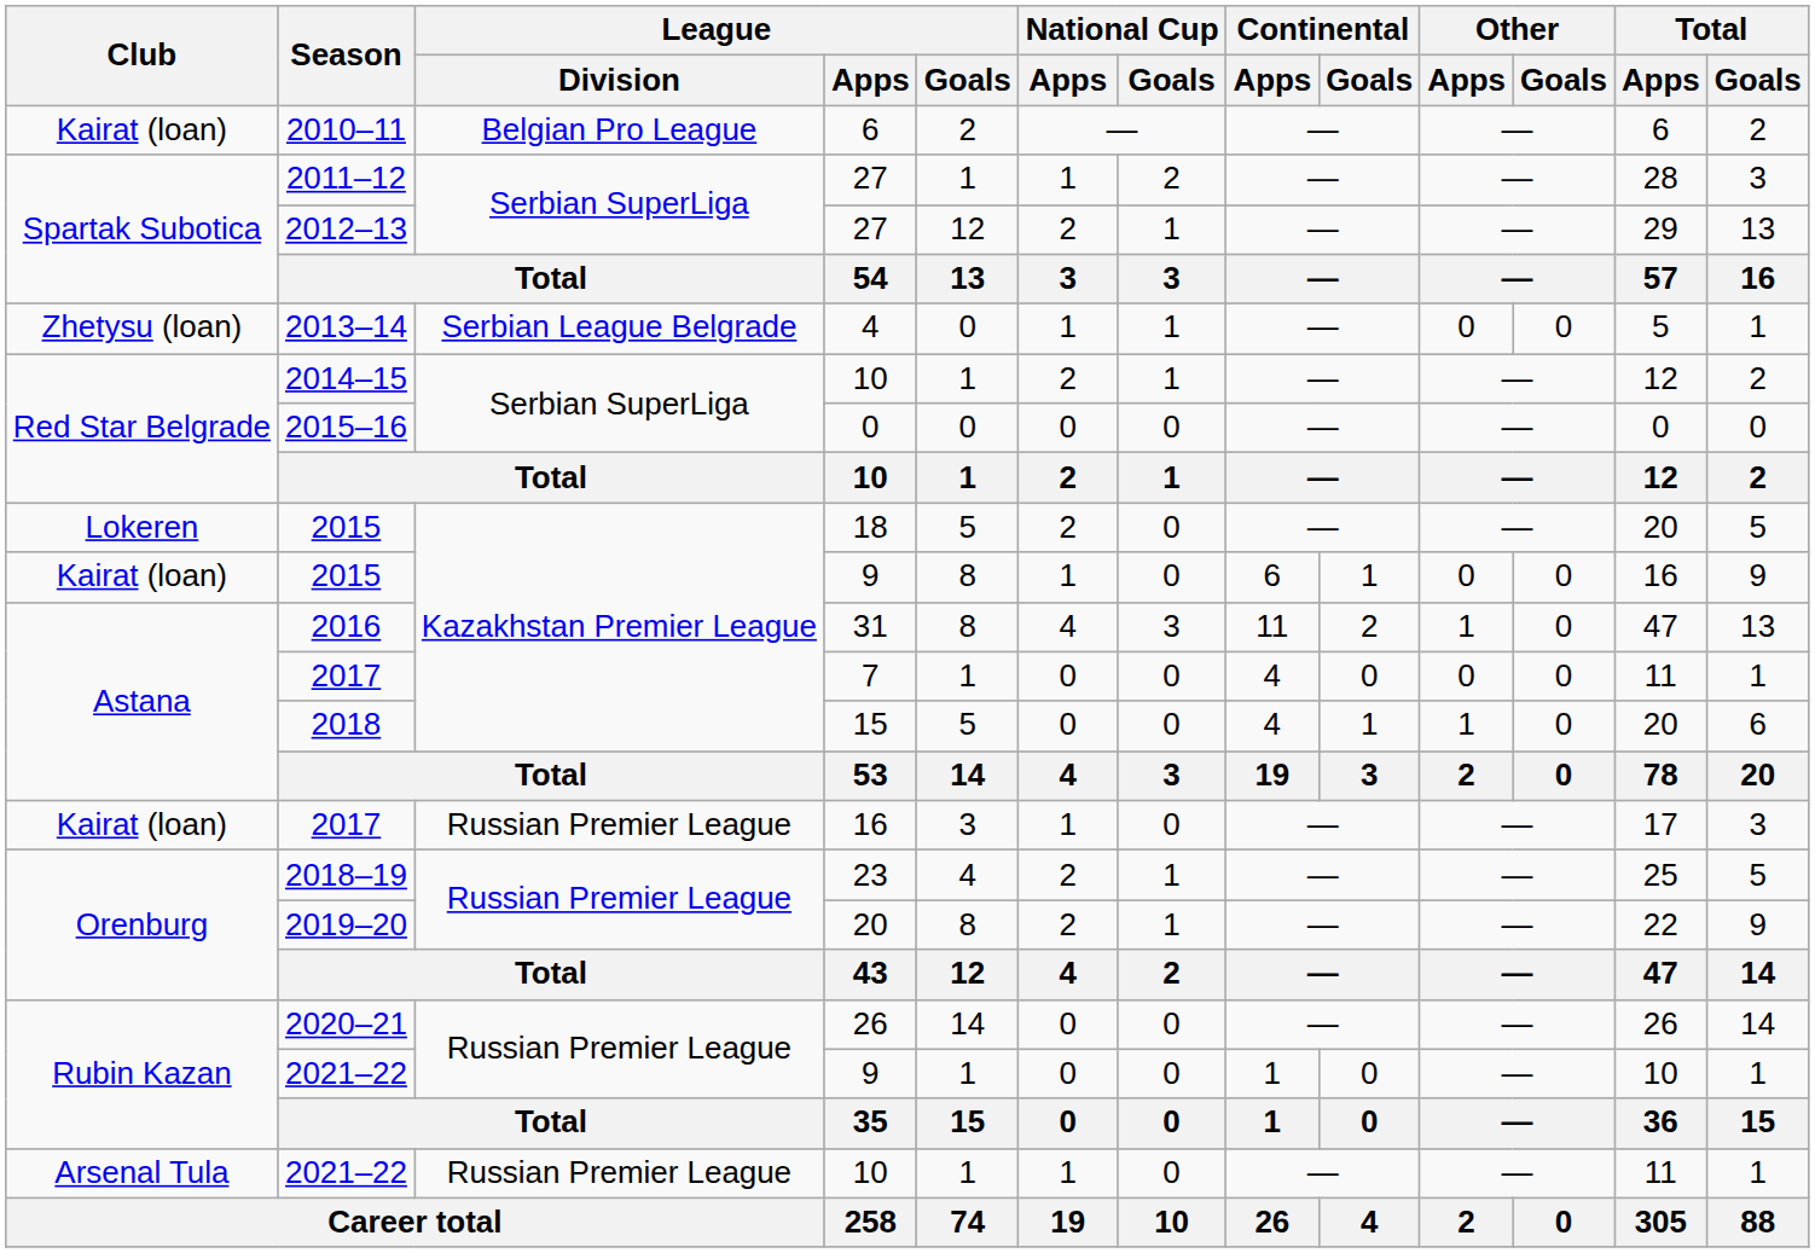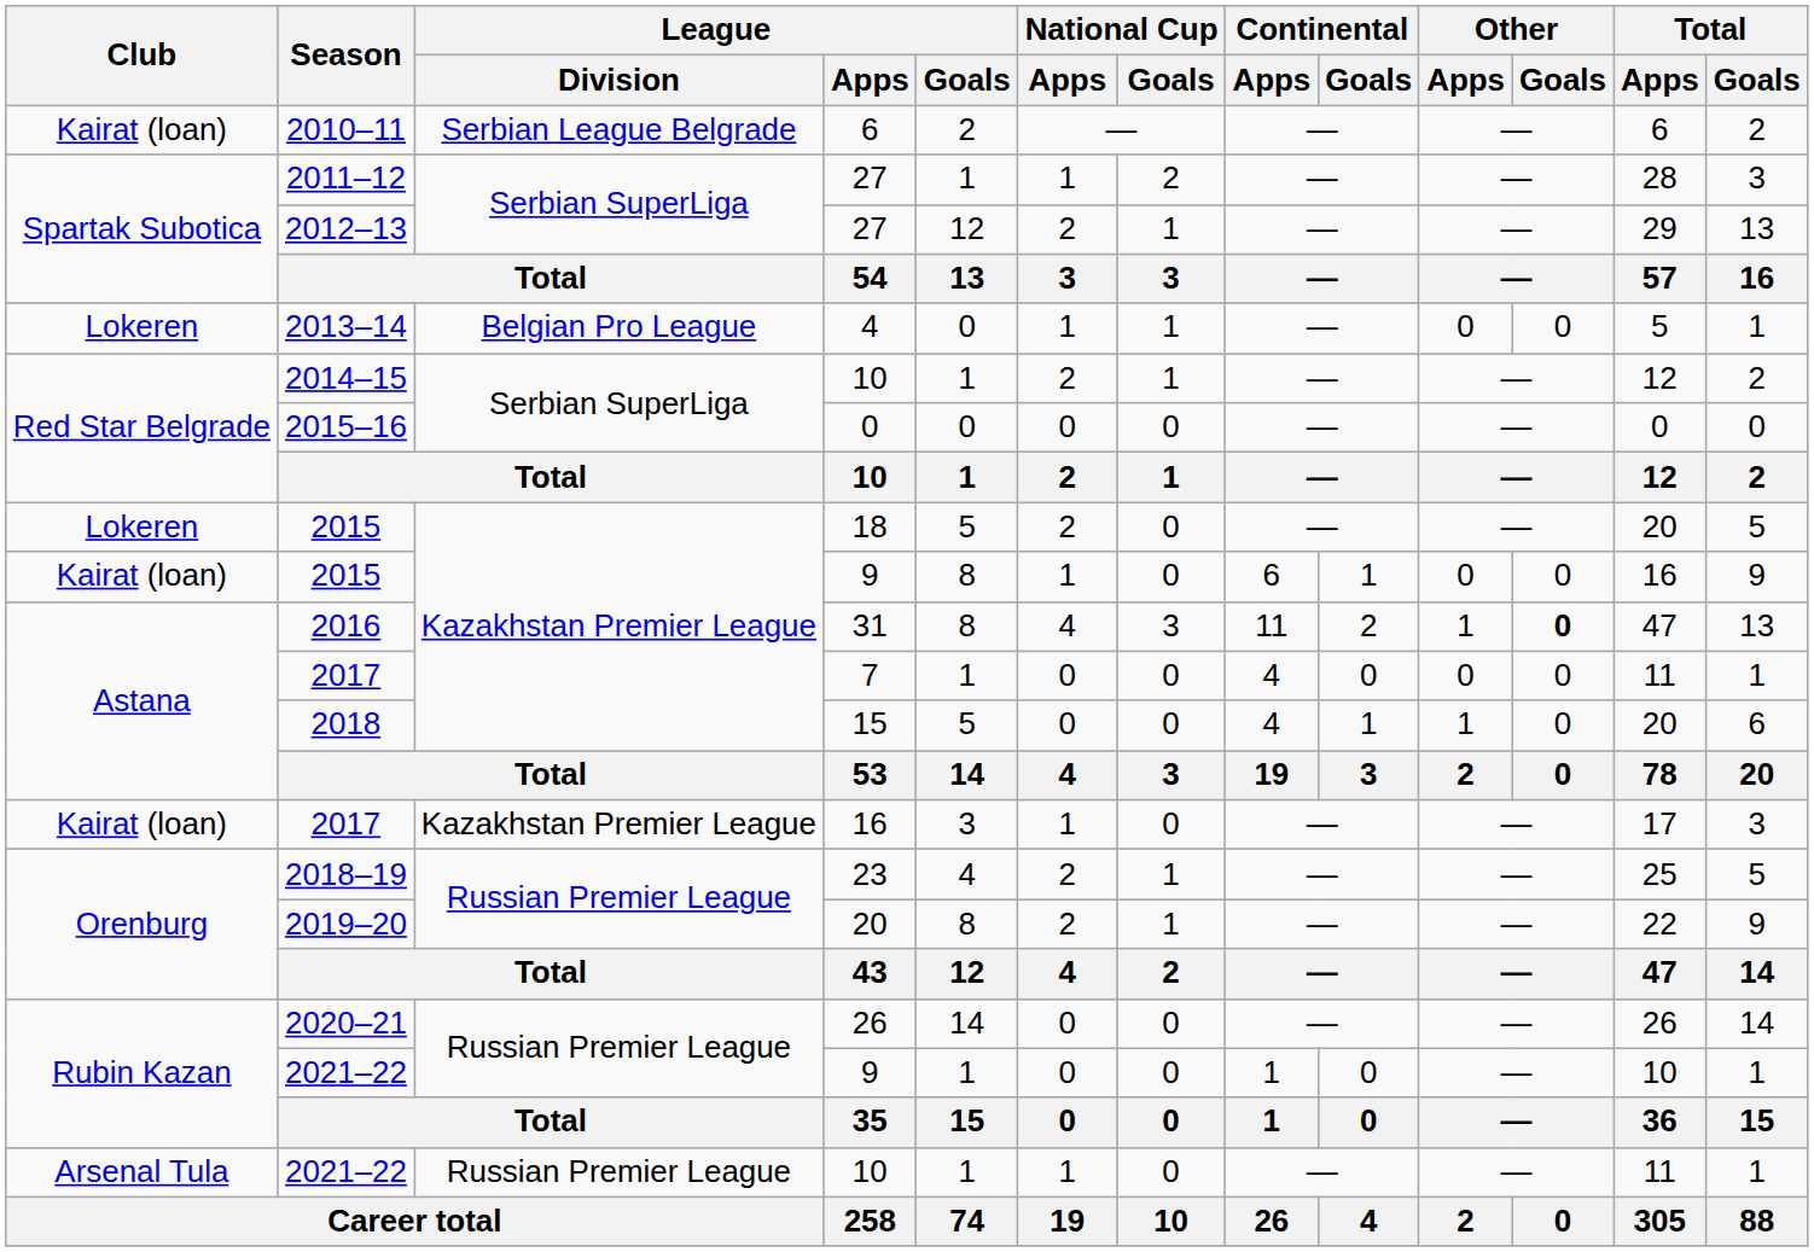 <table class="wikitable" style="text-align:center">
 <tr>
 <th rowspan="2">Club</th>
 <th rowspan="2">Season</th>
 <th colspan="3">League</th>
 <th colspan="2">National Cup</th>
 <th colspan="2">Continental</th>
 <th colspan="2">Other</th>
 <th colspan="2">Total</th>
 </tr>
 <tr>
 <th>Division</th>
 <th>Apps</th>
 <th>Goals</th>
 <th>Apps</th>
 <th>Goals</th>
 <th>Apps</th>
 <th>Goals</th>
 <th>Apps</th>
 <th>Goals</th>
 <th>Apps</th>
 <th>Goals</th>
 </tr>
 <tr>
 <td><a href='#'>Kairat</a> (loan)</td>
 <td><a href='#'>2010–11</a></td>
-<td><a href='#'>Belgian Pro League</a></td>
+<td><a href='#'>Serbian League Belgrade</a></td>
 <td>6</td>
 <td>2</td>
 <td colspan="2">—</td>
 <td colspan="2">—</td>
 <td colspan="2">—</td>
 <td>6</td>
 <td>2</td>
 </tr>
 <tr>
 <td rowspan="3"><a href='#'>Spartak Subotica</a></td>
 <td><a href='#'>2011–12</a></td>
 <td rowspan="2"><a href='#'>Serbian SuperLiga</a></td>
 <td>27</td>
 <td>1</td>
 <td>1</td>
 <td>2</td>
 <td colspan="2">—</td>
 <td colspan="2">—</td>
 <td>28</td>
 <td>3</td>
 </tr>
 <tr>
 <td><a href='#'>2012–13</a></td>
 <td>27</td>
 <td>12</td>
 <td>2</td>
 <td>1</td>
 <td colspan="2">—</td>
 <td colspan="2">—</td>
 <td>29</td>
 <td>13</td>
 </tr>
 <tr>
 <th colspan="2">Total</th>
 <th>54</th>
 <th>13</th>
 <th>3</th>
 <th>3</th>
 <th colspan="2">—</th>
 <th colspan="2">—</th>
 <th>57</th>
 <th>16</th>
 </tr>
 <tr>
-<td><a href='#'>Zhetysu</a> (loan)</td>
+<td><a href='#'>Lokeren</a></td>
 <td><a href='#'>2013–14</a></td>
-<td><a href='#'>Serbian League Belgrade</a></td>
+<td><a href='#'>Belgian Pro League</a></td>
 <td>4</td>
 <td>0</td>
 <td>1</td>
 <td>1</td>
 <td colspan="2">—</td>
 <td>0</td>
 <td>0</td>
 <td>5</td>
 <td>1</td>
 </tr>
 <tr>
 <td rowspan="3"><a href='#'>Red Star Belgrade</a></td>
 <td><a href='#'>2014–15</a></td>
 <td rowspan="2">Serbian SuperLiga</td>
 <td>10</td>
 <td>1</td>
 <td>2</td>
 <td>1</td>
 <td colspan="2">—</td>
 <td colspan="2">—</td>
 <td>12</td>
 <td>2</td>
 </tr>
 <tr>
 <td><a href='#'>2015–16</a></td>
 <td>0</td>
 <td>0</td>
 <td>0</td>
 <td>0</td>
 <td colspan="2">—</td>
 <td colspan="2">—</td>
 <td>0</td>
 <td>0</td>
 </tr>
 <tr>
 <th colspan="2">Total</th>
 <th>10</th>
 <th>1</th>
 <th>2</th>
 <th>1</th>
 <th colspan="2">—</th>
 <th colspan="2">—</th>
 <th>12</th>
 <th>2</th>
 </tr>
 <tr>
 <td><a href='#'>Lokeren</a></td>
 <td><a href='#'>2015</a></td>
 <td rowspan="5"><a href='#'>Kazakhstan Premier League</a></td>
 <td>18</td>
 <td>5</td>
 <td>2</td>
 <td>0</td>
 <td colspan="2">—</td>
 <td colspan="2">—</td>
 <td>20</td>
 <td>5</td>
 </tr>
 <tr>
 <td><a href='#'>Kairat</a> (loan)</td>
 <td><a href='#'>2015</a></td>
 <td>9</td>
 <td>8</td>
 <td>1</td>
 <td>0</td>
 <td>6</td>
 <td>1</td>
 <td>0</td>
 <td>0</td>
 <td>16</td>
 <td>9</td>
 </tr>
 <tr>
 <td rowspan="4"><a href='#'>Astana</a></td>
 <td><a href='#'>2016</a></td>
 <td>31</td>
 <td>8</td>
 <td>4</td>
 <td>3</td>
 <td>11</td>
 <td>2</td>
 <td>1</td>
-<td>0</td>
+<td><strong>0</strong></td>
 <td>47</td>
 <td>13</td>
 </tr>
 <tr>
 <td><a href='#'>2017</a></td>
 <td>7</td>
 <td>1</td>
 <td>0</td>
 <td>0</td>
 <td>4</td>
 <td>0</td>
 <td>0</td>
 <td>0</td>
 <td>11</td>
 <td>1</td>
 </tr>
 <tr>
 <td><a href='#'>2018</a></td>
 <td>15</td>
 <td>5</td>
 <td>0</td>
 <td>0</td>
 <td>4</td>
 <td>1</td>
 <td>1</td>
 <td>0</td>
 <td>20</td>
 <td>6</td>
 </tr>
 <tr>
 <th colspan="2">Total</th>
 <th>53</th>
 <th>14</th>
 <th>4</th>
 <th>3</th>
 <th>19</th>
 <th>3</th>
 <th>2</th>
 <th>0</th>
 <th>78</th>
 <th>20</th>
 </tr>
 <tr>
 <td><a href='#'>Kairat</a> (loan)</td>
 <td><a href='#'>2017</a></td>
-<td>Russian Premier League</td>
+<td>Kazakhstan Premier League</td>
 <td>16</td>
 <td>3</td>
 <td>1</td>
 <td>0</td>
 <td colspan="2">—</td>
 <td colspan="2">—</td>
 <td>17</td>
 <td>3</td>
 </tr>
 <tr>
 <td rowspan="3"><a href='#'>Orenburg</a></td>
 <td><a href='#'>2018–19</a></td>
 <td rowspan="2"><a href='#'>Russian Premier League</a></td>
 <td>23</td>
 <td>4</td>
 <td>2</td>
 <td>1</td>
 <td colspan="2">—</td>
 <td colspan="2">—</td>
 <td>25</td>
 <td>5</td>
 </tr>
 <tr>
 <td><a href='#'>2019–20</a></td>
 <td>20</td>
 <td>8</td>
 <td>2</td>
 <td>1</td>
 <td colspan="2">—</td>
 <td colspan="2">—</td>
 <td>22</td>
 <td>9</td>
 </tr>
 <tr>
 <th colspan="2">Total</th>
 <th>43</th>
 <th>12</th>
 <th>4</th>
 <th>2</th>
 <th colspan="2">—</th>
 <th colspan="2">—</th>
 <th>47</th>
 <th>14</th>
 </tr>
 <tr>
 <td rowspan="3"><a href='#'>Rubin Kazan</a></td>
 <td><a href='#'>2020–21</a></td>
 <td rowspan="2">Russian Premier League</td>
 <td>26</td>
 <td>14</td>
 <td>0</td>
 <td>0</td>
 <td colspan="2">—</td>
 <td colspan="2">—</td>
 <td>26</td>
 <td>14</td>
 </tr>
 <tr>
 <td><a href='#'>2021–22</a></td>
 <td>9</td>
 <td>1</td>
 <td>0</td>
 <td>0</td>
 <td>1</td>
 <td>0</td>
 <td colspan="2">—</td>
 <td>10</td>
 <td>1</td>
 </tr>
 <tr>
 <th colspan="2">Total</th>
 <th>35</th>
 <th>15</th>
 <th>0</th>
 <th>0</th>
 <th>1</th>
 <th>0</th>
 <th colspan="2">—</th>
 <th>36</th>
 <th>15</th>
 </tr>
 <tr>
 <td><a href='#'>Arsenal Tula</a></td>
 <td><a href='#'>2021–22</a></td>
 <td>Russian Premier League</td>
 <td>10</td>
 <td>1</td>
 <td>1</td>
 <td>0</td>
 <td colspan="2">—</td>
 <td colspan="2">—</td>
 <td>11</td>
 <td>1</td>
 </tr>
 <tr>
 <th colspan="3">Career total</th>
 <th>258</th>
 <th>74</th>
 <th>19</th>
 <th>10</th>
 <th>26</th>
 <th>4</th>
 <th>2</th>
 <th>0</th>
 <th>305</th>
 <th>88</th>
 </tr>
 </table>
